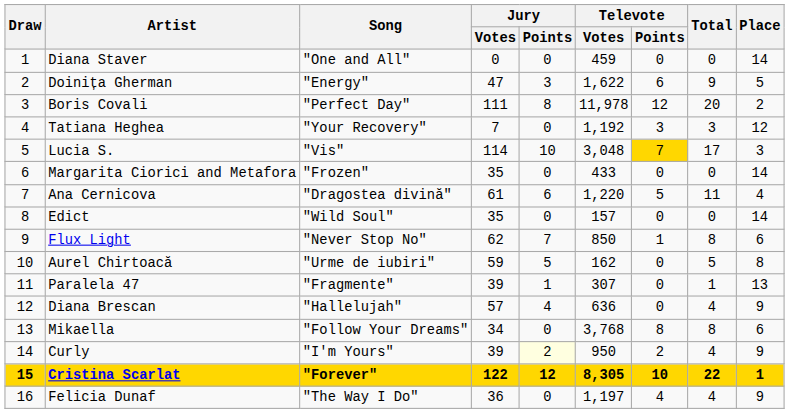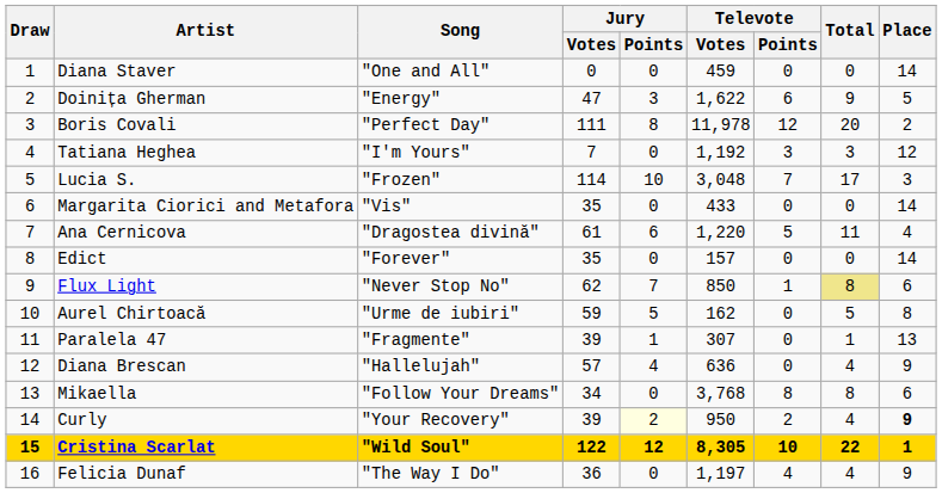 <table class="sortable wikitable" style="margin: 1em auto 1em auto; text-align:center;">
 <tr>
 <th rowspan="2">Draw</th>
 <th rowspan="2">Artist</th>
 <th rowspan="2">Song</th>
 <th colspan="2">Jury</th>
 <th colspan="2">Televote</th>
 <th rowspan="2">Total</th>
 <th rowspan="2">Place</th>
 </tr>
 <tr>
 <th>Votes</th>
 <th>Points</th>
 <th>Votes</th>
 <th>Points</th>
 </tr>
 <tr>
 <td>1</td>
 <td align="left">Diana Staver</td>
 <td align="left">"One and All"</td>
 <td>0</td>
 <td>0</td>
 <td>459</td>
 <td>0</td>
 <td>0</td>
 <td>14</td>
 </tr>
 <tr>
 <td>2</td>
 <td align="left">Doinița Gherman</td>
 <td align="left">"Energy"</td>
 <td>47</td>
 <td>3</td>
 <td>1,622</td>
 <td>6</td>
 <td>9</td>
 <td>5</td>
 </tr>
 <tr>
 <td>3</td>
 <td align="left">Boris Covali</td>
 <td align="left">"Perfect Day"</td>
 <td>111</td>
 <td>8</td>
 <td>11,978</td>
 <td>12</td>
 <td>20</td>
 <td>2</td>
 </tr>
 <tr>
 <td>4</td>
 <td align="left">Tatiana Heghea</td>
-<td align="left">"Your Recovery"</td>
+<td align="left">"I'm Yours"</td>
 <td>7</td>
 <td>0</td>
 <td>1,192</td>
 <td>3</td>
 <td>3</td>
 <td>12</td>
 </tr>
 <tr>
 <td>5</td>
 <td align="left">Lucia S.</td>
-<td align="left">"Vis"</td>
+<td align="left">"Frozen"</td>
 <td>114</td>
 <td>10</td>
 <td>3,048</td>
-<td style="background: gold;">7</td>
+<td>7</td>
 <td>17</td>
 <td>3</td>
 </tr>
 <tr>
 <td>6</td>
 <td align="left">Margarita Ciorici and Metafora</td>
-<td align="left">"Frozen"</td>
+<td align="left">"Vis"</td>
 <td>35</td>
 <td>0</td>
 <td>433</td>
 <td>0</td>
 <td>0</td>
 <td>14</td>
 </tr>
 <tr>
 <td>7</td>
 <td align="left">Ana Cernicova</td>
 <td align="left">"Dragostea divină"</td>
 <td>61</td>
 <td>6</td>
 <td>1,220</td>
 <td>5</td>
 <td>11</td>
 <td>4</td>
 </tr>
 <tr>
 <td>8</td>
 <td align="left">Edict</td>
-<td align="left">"Wild Soul"</td>
+<td align="left">"Forever"</td>
 <td>35</td>
 <td>0</td>
 <td>157</td>
 <td>0</td>
 <td>0</td>
 <td>14</td>
 </tr>
 <tr>
 <td>9</td>
 <td align="left"><a href='#'>Flux Light</a></td>
 <td align="left">"Never Stop No"</td>
 <td>62</td>
 <td>7</td>
 <td>850</td>
 <td>1</td>
-<td>8</td>
+<td style="background: khaki;">8</td>
 <td>6</td>
 </tr>
 <tr>
 <td>10</td>
 <td align="left">Aurel Chirtoacă</td>
 <td align="left">"Urme de iubiri"</td>
 <td>59</td>
 <td>5</td>
 <td>162</td>
 <td>0</td>
 <td>5</td>
 <td>8</td>
 </tr>
 <tr>
 <td>11</td>
 <td align="left">Paralela 47</td>
 <td align="left">"Fragmente"</td>
 <td>39</td>
 <td>1</td>
 <td>307</td>
 <td>0</td>
 <td>1</td>
 <td>13</td>
 </tr>
 <tr>
 <td>12</td>
 <td align="left">Diana Brescan</td>
 <td align="left">"Hallelujah"</td>
 <td>57</td>
 <td>4</td>
 <td>636</td>
 <td>0</td>
 <td>4</td>
 <td>9</td>
 </tr>
 <tr>
 <td>13</td>
 <td align="left">Mikaella</td>
 <td align="left">"Follow Your Dreams"</td>
 <td>34</td>
 <td>0</td>
 <td>3,768</td>
 <td>8</td>
 <td>8</td>
 <td>6</td>
 </tr>
 <tr>
 <td>14</td>
 <td align="left">Curly</td>
-<td align="left">"I'm Yours"</td>
+<td align="left">"Your Recovery"</td>
 <td>39</td>
 <td style="background: lightyellow;">2</td>
 <td>950</td>
 <td>2</td>
 <td>4</td>
-<td>9</td>
+<td><strong>9</strong></td>
 </tr>
 <tr style="font-weight:bold; background:gold;">
 <td>15</td>
 <td align="left"><a href='#'>Cristina Scarlat</a></td>
-<td align="left">"Forever"</td>
+<td align="left">"Wild Soul"</td>
 <td>122</td>
 <td>12</td>
 <td>8,305</td>
 <td>10</td>
 <td>22</td>
 <td>1</td>
 </tr>
 <tr>
 <td>16</td>
 <td align="left">Felicia Dunaf</td>
 <td align="left">"The Way I Do"</td>
 <td>36</td>
 <td>0</td>
 <td>1,197</td>
 <td>4</td>
 <td>4</td>
 <td>9</td>
 </tr>
 </table>
